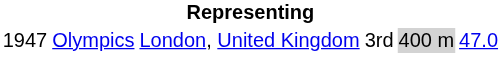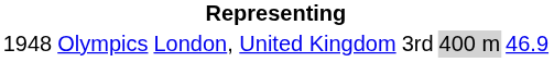 <table>
 <tr>
 <th colspan="6">Representing </th>
 </tr>
 <tr>
-<td>1947</td>
+<td>1948</td>
 <td><a href='#'>Olympics</a></td>
 <td><a href='#'>London</a>, <a href='#'>United Kingdom</a></td>
 <td>3rd</td>
 <td style="background: lightgrey;">400 m</td>
-<td><a href='#'>47.0</a></td>
+<td><a href='#'>46.9</a></td>
 </tr>
 </table>
